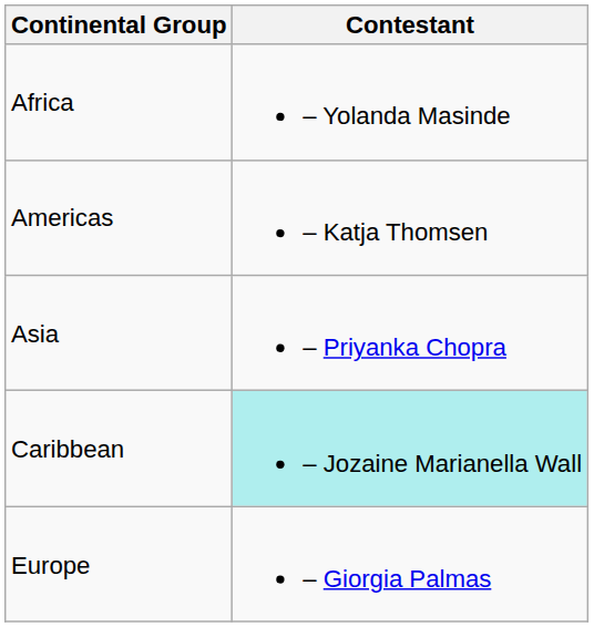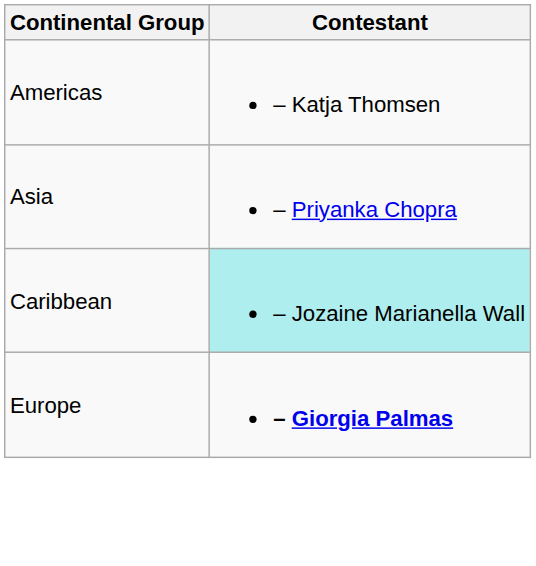 <table class="wikitable sortable" style="font-size:95%;">
 <tr>
 <th>Continental Group</th>
 <th>Contestant</th>
-</tr>
-<tr>
-<td>Africa</td>
-<td><br><ul><li> – Yolanda Masinde</li></ul></td>
 </tr>
 <tr>
 <td>Americas</td>
 <td><br><ul><li> – Katja Thomsen</li></ul></td>
 </tr>
 <tr>
 <td>Asia</td>
 <td><br><ul><li> – <a href='#'>Priyanka Chopra</a></li></ul></td>
 </tr>
 <tr>
 <td>Caribbean</td>
 <td style="background: paleturquoise;"><br><ul><li> – Jozaine Marianella Wall</li></ul></td>
 </tr>
 <tr>
 <td>Europe</td>
-<td><br><ul><li> – <a href='#'>Giorgia Palmas</a></li></ul></td>
+<td><strong><br><ul><li> – <a href='#'>Giorgia Palmas</a></li></ul></strong></td>
 </tr>
 </table>
